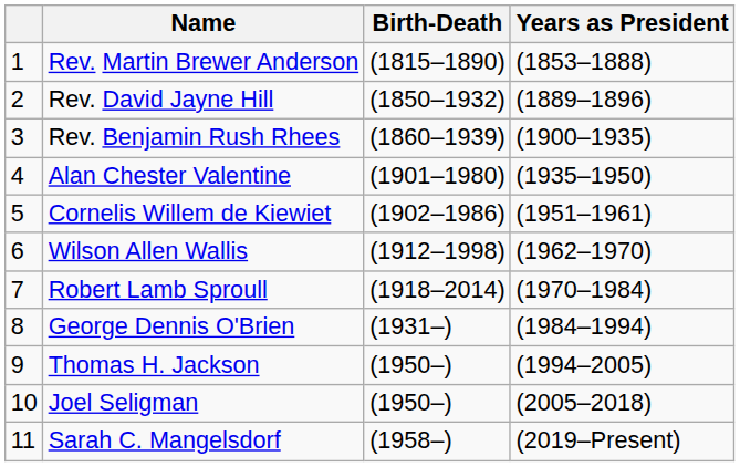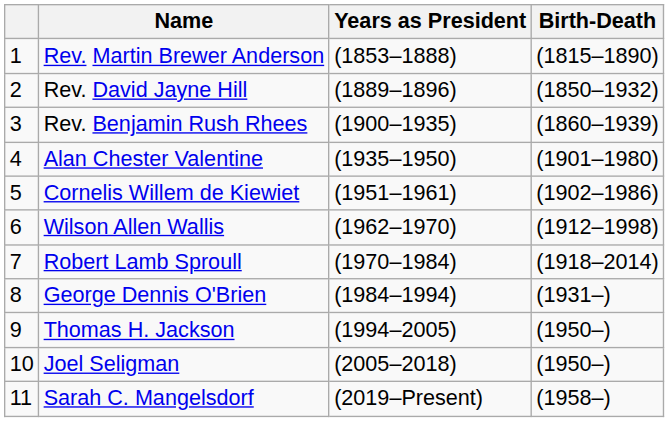 <table class="wikitable">
 <tr>
 <th></th>
 <th>Name</th>
+<th>Years as President</th>
 <th>Birth-Death</th>
-<th>Years as President</th>
 </tr>
 <tr -->
 <td>1</td>
 <td><a href='#'>Rev.</a> <a href='#'>Martin Brewer Anderson</a></td>
+<td>(1853–1888)</td>
 <td>(1815–1890)</td>
-<td>(1853–1888)</td>
 </tr>
 <tr>
 <td>2</td>
 <td>Rev. <a href='#'>David Jayne Hill</a></td>
+<td>(1889–1896)</td>
 <td>(1850–1932)</td>
-<td>(1889–1896)</td>
 </tr>
 <tr>
 <td>3</td>
 <td>Rev. <a href='#'>Benjamin Rush Rhees</a></td>
+<td>(1900–1935)</td>
 <td>(1860–1939)</td>
-<td>(1900–1935)</td>
 </tr>
 <tr>
 <td>4</td>
 <td><a href='#'>Alan Chester Valentine</a></td>
+<td>(1935–1950)</td>
 <td>(1901–1980)</td>
-<td>(1935–1950)</td>
 </tr>
 <tr>
 <td>5</td>
 <td><a href='#'>Cornelis Willem de Kiewiet</a></td>
+<td>(1951–1961)</td>
 <td>(1902–1986)</td>
-<td>(1951–1961)</td>
 </tr>
 <tr>
 <td>6</td>
 <td><a href='#'>Wilson Allen Wallis</a></td>
+<td>(1962–1970)</td>
 <td>(1912–1998)</td>
-<td>(1962–1970)</td>
 </tr>
 <tr>
 <td>7</td>
 <td><a href='#'>Robert Lamb Sproull</a></td>
+<td>(1970–1984)</td>
 <td>(1918–2014)</td>
-<td>(1970–1984)</td>
 </tr>
 <tr>
 <td>8</td>
 <td><a href='#'>George Dennis O'Brien</a></td>
+<td>(1984–1994)</td>
 <td>(1931–)</td>
-<td>(1984–1994)</td>
 </tr>
 <tr>
 <td>9</td>
 <td><a href='#'>Thomas H. Jackson</a></td>
+<td>(1994–2005)</td>
 <td>(1950–)</td>
-<td>(1994–2005)</td>
 </tr>
 <tr>
 <td>10</td>
 <td><a href='#'>Joel Seligman</a></td>
+<td>(2005–2018)</td>
 <td>(1950–)</td>
-<td>(2005–2018)</td>
 </tr>
 <tr>
 <td>11</td>
 <td><a href='#'>Sarah C. Mangelsdorf</a></td>
+<td>(2019–Present)</td>
 <td>(1958–)</td>
-<td>(2019–Present)</td>
 </tr>
 </table>
